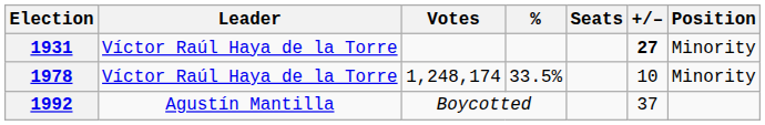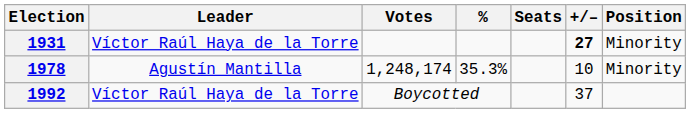 <table class=wikitable style=text-align:center>
 <tr>
 <th>Election</th>
 <th>Leader</th>
 <th><strong>Votes</strong></th>
 <th><strong>%</strong></th>
 <th><strong>Seats</strong></th>
 <th>+/–</th>
 <th>Position</th>
 </tr>
 <tr>
 <th><a href='#'>1931</a></th>
 <td><a href='#'>Víctor Raúl Haya de la Torre</a></td>
 <td></td>
 <td></td>
 <td></td>
 <td><strong> 27</strong></td>
 <td>Minority</td>
 </tr>
 <tr>
 <th><a href='#'>1978</a></th>
-<td><a href='#'>Víctor Raúl Haya de la Torre</a></td>
+<td><a href='#'>Agustín Mantilla</a></td>
 <td>1,248,174</td>
-<td>33.5%</td>
+<td>35.3%</td>
 <td></td>
 <td> 10</td>
 <td>Minority</td>
 </tr>
 <tr>
 <th><a href='#'>1992</a></th>
-<td><a href='#'>Agustín Mantilla</a></td>
+<td><a href='#'>Víctor Raúl Haya de la Torre</a></td>
 <td align=center colspan=2><em>Boycotted</em></td>
 <td></td>
 <td> 37</td>
 <td></td>
 </tr>
 </table>
